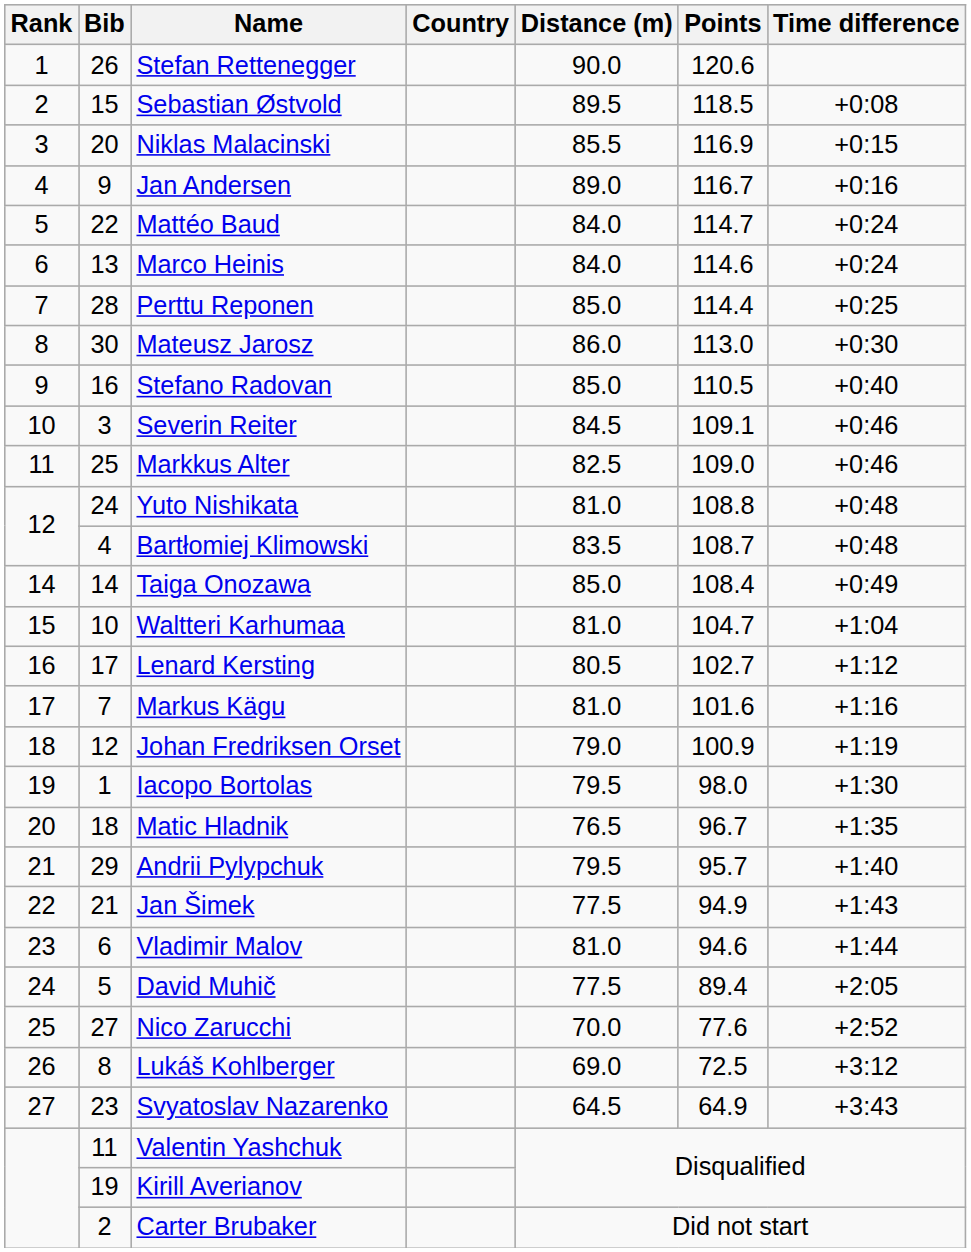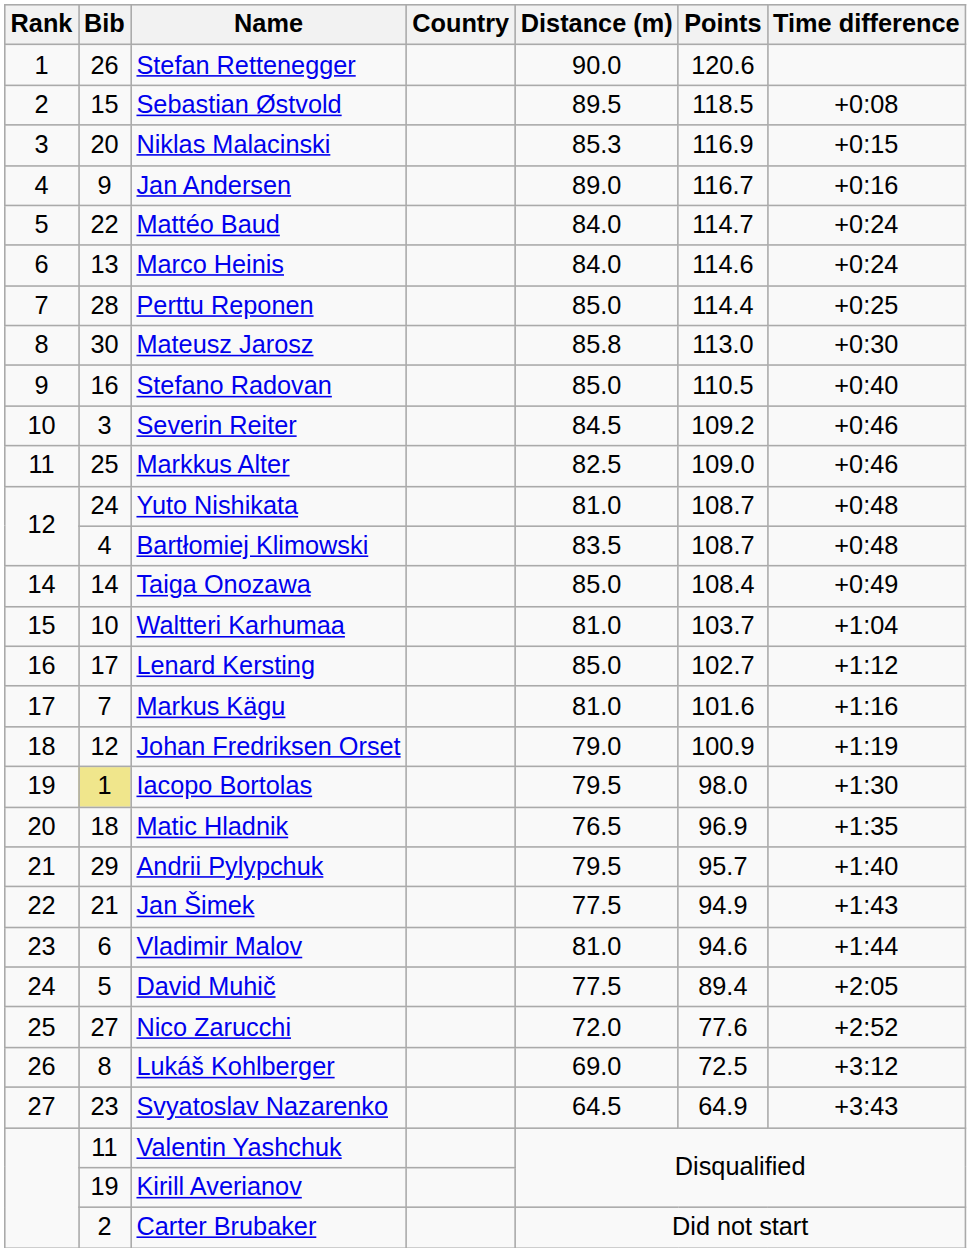 <table class="wikitable sortable" style="text-align:center">
 <tr>
 <th>Rank</th>
 <th>Bib</th>
 <th>Name</th>
 <th>Country</th>
 <th>Distance (m)</th>
 <th>Points</th>
 <th>Time difference</th>
 </tr>
 <tr>
 <td>1</td>
 <td>26</td>
 <td align=left><a href='#'>Stefan Rettenegger</a></td>
 <td align=left></td>
 <td>90.0</td>
 <td>120.6</td>
 <td></td>
 </tr>
 <tr>
 <td>2</td>
 <td>15</td>
 <td align=left><a href='#'>Sebastian Østvold</a></td>
 <td align=left></td>
 <td>89.5</td>
 <td>118.5</td>
 <td>+0:08</td>
 </tr>
 <tr>
 <td>3</td>
 <td>20</td>
 <td align=left><a href='#'>Niklas Malacinski</a></td>
 <td align=left></td>
-<td>85.5</td>
+<td>85.3</td>
 <td>116.9</td>
 <td>+0:15</td>
 </tr>
 <tr>
 <td>4</td>
 <td>9</td>
 <td align=left><a href='#'>Jan Andersen</a></td>
 <td align=left></td>
 <td>89.0</td>
 <td>116.7</td>
 <td>+0:16</td>
 </tr>
 <tr>
 <td>5</td>
 <td>22</td>
 <td align=left><a href='#'>Mattéo Baud</a></td>
 <td align=left></td>
 <td>84.0</td>
 <td>114.7</td>
 <td>+0:24</td>
 </tr>
 <tr>
 <td>6</td>
 <td>13</td>
 <td align=left><a href='#'>Marco Heinis</a></td>
 <td align=left></td>
 <td>84.0</td>
 <td>114.6</td>
 <td>+0:24</td>
 </tr>
 <tr>
 <td>7</td>
 <td>28</td>
 <td align=left><a href='#'>Perttu Reponen</a></td>
 <td align=left></td>
 <td>85.0</td>
 <td>114.4</td>
 <td>+0:25</td>
 </tr>
 <tr>
 <td>8</td>
 <td>30</td>
 <td align=left><a href='#'>Mateusz Jarosz</a></td>
 <td align=left></td>
-<td>86.0</td>
+<td>85.8</td>
 <td>113.0</td>
 <td>+0:30</td>
 </tr>
 <tr>
 <td>9</td>
 <td>16</td>
 <td align=left><a href='#'>Stefano Radovan</a></td>
 <td align=left></td>
 <td>85.0</td>
 <td>110.5</td>
 <td>+0:40</td>
 </tr>
 <tr>
 <td>10</td>
 <td>3</td>
 <td align=left><a href='#'>Severin Reiter</a></td>
 <td align=left></td>
 <td>84.5</td>
-<td>109.1</td>
+<td>109.2</td>
 <td>+0:46</td>
 </tr>
 <tr>
 <td>11</td>
 <td>25</td>
 <td align=left><a href='#'>Markkus Alter</a></td>
 <td align=left></td>
 <td>82.5</td>
 <td>109.0</td>
 <td>+0:46</td>
 </tr>
 <tr>
 <td rowspan=2>12</td>
 <td>24</td>
 <td align=left><a href='#'>Yuto Nishikata</a></td>
 <td align=left></td>
 <td>81.0</td>
-<td>108.8</td>
+<td>108.7</td>
 <td>+0:48</td>
 </tr>
 <tr>
 <td>4</td>
 <td align=left><a href='#'>Bartłomiej Klimowski</a></td>
 <td align=left></td>
 <td>83.5</td>
 <td>108.7</td>
 <td>+0:48</td>
 </tr>
 <tr>
 <td>14</td>
 <td>14</td>
 <td align=left><a href='#'>Taiga Onozawa</a></td>
 <td align=left></td>
 <td>85.0</td>
 <td>108.4</td>
 <td>+0:49</td>
 </tr>
 <tr>
 <td>15</td>
 <td>10</td>
 <td align=left><a href='#'>Waltteri Karhumaa</a></td>
 <td align=left></td>
 <td>81.0</td>
-<td>104.7</td>
+<td>103.7</td>
 <td>+1:04</td>
 </tr>
 <tr>
 <td>16</td>
 <td>17</td>
 <td align=left><a href='#'>Lenard Kersting</a></td>
 <td align=left></td>
-<td>80.5</td>
+<td>85.0</td>
 <td>102.7</td>
 <td>+1:12</td>
 </tr>
 <tr>
 <td>17</td>
 <td>7</td>
 <td align=left><a href='#'>Markus Kägu</a></td>
 <td align=left></td>
 <td>81.0</td>
 <td>101.6</td>
 <td>+1:16</td>
 </tr>
 <tr>
 <td>18</td>
 <td>12</td>
 <td align=left><a href='#'>Johan Fredriksen Orset</a></td>
 <td align=left></td>
 <td>79.0</td>
 <td>100.9</td>
 <td>+1:19</td>
 </tr>
 <tr>
 <td>19</td>
-<td>1</td>
+<td style="background: khaki;">1</td>
 <td align=left><a href='#'>Iacopo Bortolas</a></td>
 <td align=left></td>
 <td>79.5</td>
 <td>98.0</td>
 <td>+1:30</td>
 </tr>
 <tr>
 <td>20</td>
 <td>18</td>
 <td align=left><a href='#'>Matic Hladnik</a></td>
 <td align=left></td>
 <td>76.5</td>
-<td>96.7</td>
+<td>96.9</td>
 <td>+1:35</td>
 </tr>
 <tr>
 <td>21</td>
 <td>29</td>
 <td align=left><a href='#'>Andrii Pylypchuk</a></td>
 <td align=left></td>
 <td>79.5</td>
 <td>95.7</td>
 <td>+1:40</td>
 </tr>
 <tr>
 <td>22</td>
 <td>21</td>
 <td align=left><a href='#'>Jan Šimek</a></td>
 <td align=left></td>
 <td>77.5</td>
 <td>94.9</td>
 <td>+1:43</td>
 </tr>
 <tr>
 <td>23</td>
 <td>6</td>
 <td align=left><a href='#'>Vladimir Malov</a></td>
 <td align=left></td>
 <td>81.0</td>
 <td>94.6</td>
 <td>+1:44</td>
 </tr>
 <tr>
 <td>24</td>
 <td>5</td>
 <td align=left><a href='#'>David Muhič</a></td>
 <td align=left></td>
 <td>77.5</td>
 <td>89.4</td>
 <td>+2:05</td>
 </tr>
 <tr>
 <td>25</td>
 <td>27</td>
 <td align=left><a href='#'>Nico Zarucchi</a></td>
 <td align=left></td>
-<td>70.0</td>
+<td>72.0</td>
 <td>77.6</td>
 <td>+2:52</td>
 </tr>
 <tr>
 <td>26</td>
 <td>8</td>
 <td align=left><a href='#'>Lukáš Kohlberger</a></td>
 <td align=left></td>
 <td>69.0</td>
 <td>72.5</td>
 <td>+3:12</td>
 </tr>
 <tr>
 <td>27</td>
 <td>23</td>
 <td align=left><a href='#'>Svyatoslav Nazarenko</a></td>
 <td align=left></td>
 <td>64.5</td>
 <td>64.9</td>
 <td>+3:43</td>
 </tr>
 <tr>
 <td rowspan=3></td>
 <td>11</td>
 <td align=left><a href='#'>Valentin Yashchuk</a></td>
 <td align=left></td>
 <td colspan=3 rowspan=2>Disqualified</td>
 </tr>
 <tr>
 <td>19</td>
 <td align=left><a href='#'>Kirill Averianov</a></td>
 <td align=left></td>
 </tr>
 <tr>
 <td>2</td>
 <td align=left><a href='#'>Carter Brubaker</a></td>
 <td align=left></td>
 <td colspan=3>Did not start</td>
 </tr>
 </table>
